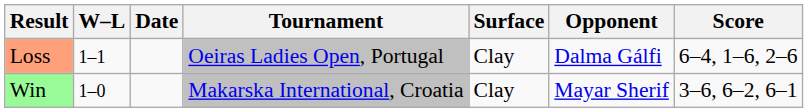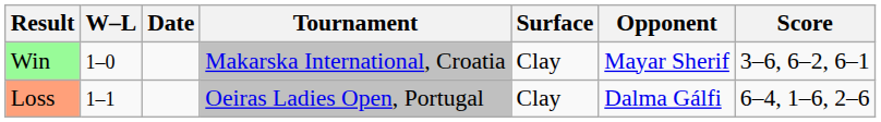 <table class="sortable wikitable">
 <tr>
 <th>Result</th>
 <th>W–L</th>
 <th>Date</th>
 <th>Tournament</th>
 <th>Surface</th>
 <th>Opponent</th>
 <th class="unsortable">Score</th>
 </tr>
 <tr>
+<td style=background:#98fb98;>Win</td>
+<td><small>1–0</small></td>
+<td><a href='#'></a></td>
+<td bgcolor=silver><a href='#'>Makarska International</a>, Croatia</td>
+<td>Clay</td>
+<td> <a href='#'>Mayar Sherif</a></td>
+<td>3–6, 6–2, 6–1</td>
+</tr>
+<tr>
 <td bgcolor=FFA07A>Loss</td>
 <td><small>1–1</small></td>
 <td><a href='#'></a></td>
 <td bgcolor=silver><a href='#'>Oeiras Ladies Open</a>, Portugal</td>
 <td>Clay</td>
 <td> <a href='#'>Dalma Gálfi</a></td>
 <td>6–4, 1–6, 2–6</td>
 </tr>
-<tr>
-<td style=background:#98fb98;>Win</td>
-<td><small>1–0</small></td>
-<td><a href='#'></a></td>
-<td bgcolor=silver><a href='#'>Makarska International</a>, Croatia</td>
-<td>Clay</td>
-<td> <a href='#'>Mayar Sherif</a></td>
-<td>3–6, 6–2, 6–1</td>
-</tr>
 </table>
